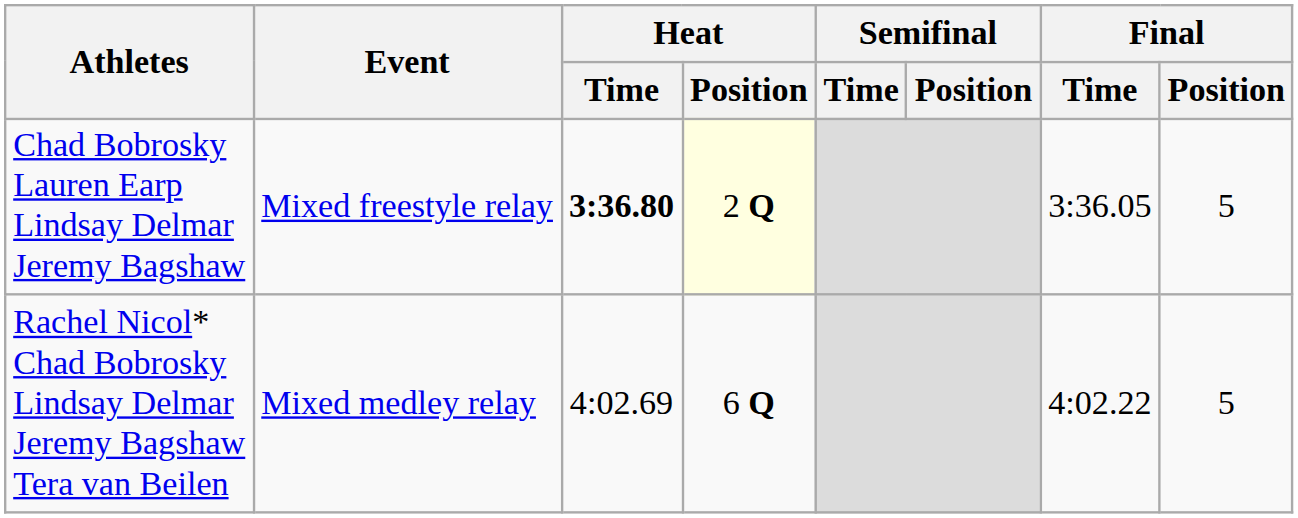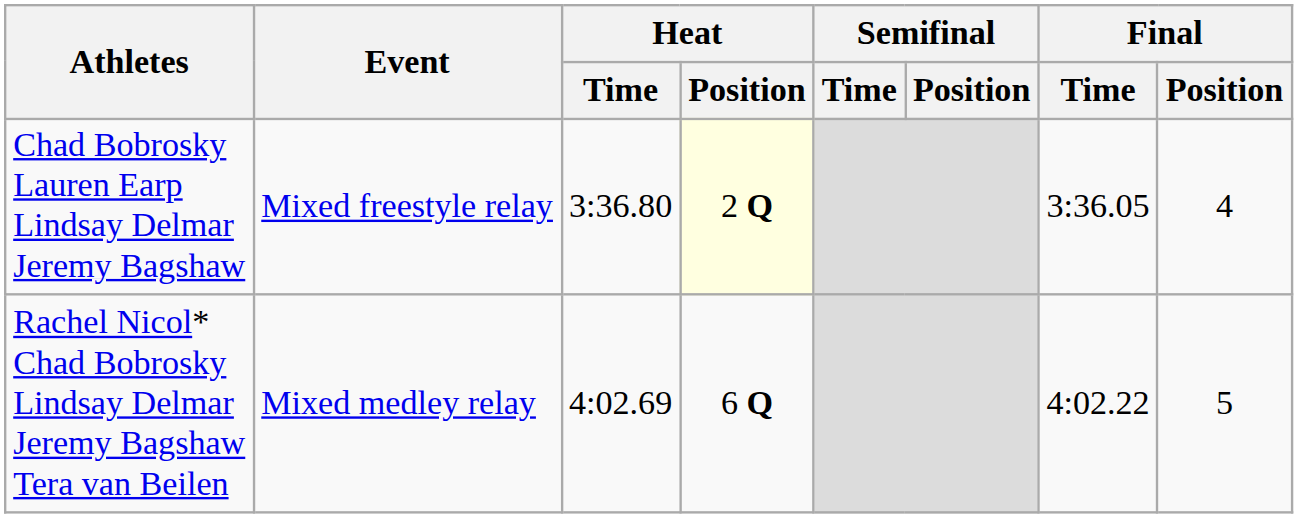 <table class="wikitable" border="1" style="font-size:90%">
 <tr>
 <th rowspan=2>Athletes</th>
 <th rowspan=2>Event</th>
 <th colspan=2>Heat</th>
 <th colspan=2>Semifinal</th>
 <th colspan=2>Final</th>
 </tr>
 <tr>
 <th>Time</th>
 <th>Position</th>
 <th>Time</th>
 <th>Position</th>
 <th>Time</th>
 <th>Position</th>
 </tr>
 <tr>
 <td><a href='#'>Chad Bobrosky</a><br><a href='#'>Lauren Earp</a><br><a href='#'>Lindsay Delmar</a><br><a href='#'>Jeremy Bagshaw</a></td>
 <td><a href='#'>Mixed  freestyle relay</a></td>
-<td align=center><strong>3:36.80</strong></td>
+<td align=center>3:36.80</td>
 <td align=center style="background: lightyellow;">2 <strong>Q</strong></td>
 <td colspan=2 bgcolor=#DCDCDC></td>
 <td align=center>3:36.05</td>
-<td align=center>5</td>
+<td align=center>4</td>
 </tr>
 <tr>
 <td><a href='#'>Rachel Nicol</a>*<br><a href='#'>Chad Bobrosky</a><br><a href='#'>Lindsay Delmar</a><br><a href='#'>Jeremy Bagshaw</a><br><a href='#'>Tera van Beilen</a></td>
 <td><a href='#'>Mixed  medley relay</a></td>
 <td align=center>4:02.69</td>
 <td align=center>6 <strong>Q</strong></td>
 <td colspan=2 bgcolor=#DCDCDC></td>
 <td align=center>4:02.22</td>
 <td align=center>5</td>
 </tr>
 </table>
